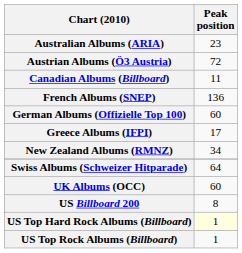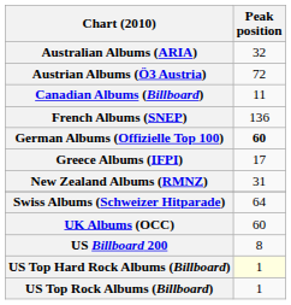 <table class="wikitable sortable plainrowheaders">
 <tr>
 <th scope="col">Chart (2010)</th>
 <th scope="col">Peak<br>position</th>
 </tr>
 <tr>
 <th scope="row">Australian Albums (<a href='#'>ARIA</a>)</th>
-<td align="center">23</td>
+<td align="center">32</td>
 </tr>
 <tr>
 <th scope="row">Austrian Albums (<a href='#'>Ö3 Austria</a>)</th>
 <td align="center">72</td>
 </tr>
 <tr>
 <th scope="row"><a href='#'>Canadian Albums</a> (<em><a href='#'>Billboard</a></em>)</th>
 <td align="center">11</td>
 </tr>
 <tr>
 <th scope="row">French Albums (<a href='#'>SNEP</a>)</th>
 <td align="center">136</td>
 </tr>
 <tr>
 <th scope="row">German Albums (<a href='#'>Offizielle Top 100</a>)</th>
-<td align="center">60</td>
+<td align="center"><strong>60</strong></td>
 </tr>
 <tr>
 <th scope="row">Greece Albums (<a href='#'>IFPI</a>)</th>
 <td align="center">17</td>
 </tr>
 <tr>
 <th scope="row">New Zealand Albums (<a href='#'>RMNZ</a>)</th>
-<td align="center">34</td>
+<td align="center">31</td>
 </tr>
 <tr>
 </tr>
 <tr>
 <th scope="row">Swiss Albums (<a href='#'>Schweizer Hitparade</a>)</th>
 <td align="center">64</td>
 </tr>
 <tr>
 <th scope="row"><a href='#'>UK Albums</a> (OCC)</th>
 <td align="center">60</td>
 </tr>
 <tr>
 <th scope="row">US <a href='#'><em>Billboard</em> 200</a></th>
 <td align="center">8</td>
 </tr>
 <tr>
 <th scope="row">US Top Hard Rock Albums (<em>Billboard</em>)</th>
 <td align="center" style="background: lightyellow;">1</td>
 </tr>
 <tr>
 <th scope="row">US Top Rock Albums (<em>Billboard</em>)</th>
 <td align="center">1</td>
 </tr>
 </table>
